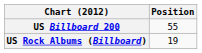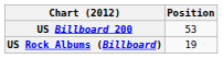 <table class="wikitable plainrowheaders" style="text-align:center">
 <tr>
 <th>Chart (2012)</th>
 <th>Position</th>
 </tr>
 <tr>
 <th scope="row">US <a href='#'><em>Billboard</em> 200</a></th>
-<td>55</td>
+<td>53</td>
 </tr>
 <tr>
 <th scope="row">US <a href='#'>Rock Albums</a> (<em><a href='#'>Billboard</a></em>)</th>
 <td>19</td>
 </tr>
 </table>
